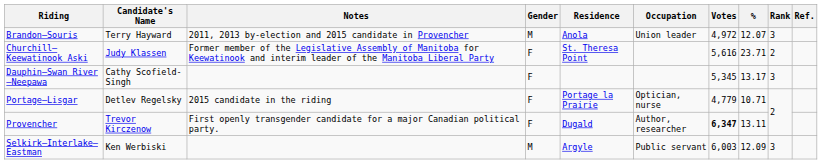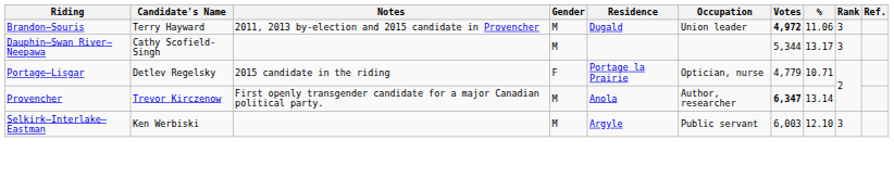 <table class="wikitable sortable">
 <tr>
 <th>Riding</th>
 <th>Candidate's Name</th>
 <th>Notes</th>
 <th>Gender</th>
 <th>Residence</th>
 <th>Occupation</th>
 <th>Votes</th>
 <th>%</th>
 <th>Rank</th>
 <th>Ref.</th>
 </tr>
 <tr>
 <td><a href='#'>Brandon—Souris</a></td>
 <td>Terry Hayward</td>
 <td>2011, 2013 by-election and 2015 candidate in <a href='#'>Provencher</a></td>
 <td>M</td>
-<td><a href='#'>Anola</a></td>
+<td><a href='#'>Dugald</a></td>
 <td>Union leader</td>
-<td>4,972</td>
-<td>12.07</td>
+<td><strong>4,972</strong></td>
+<td>11.06</td>
 <td>3</td>
-<td></td>
-</tr>
-<tr>
-<td><a href='#'>Churchill—Keewatinook Aski</a></td>
-<td><a href='#'>Judy Klassen</a></td>
-<td>Former member of the <a href='#'>Legislative Assembly of Manitoba</a> for <a href='#'>Keewatinook</a> and interim leader of the <a href='#'>Manitoba Liberal Party</a></td>
-<td>F</td>
-<td><a href='#'>St. Theresa Point</a></td>
-<td></td>
-<td>5,616</td>
-<td>23.71</td>
-<td>2</td>
 <td></td>
 </tr>
 <tr>
 <td><a href='#'>Dauphin—Swan River—Neepawa</a></td>
 <td>Cathy Scofield-Singh</td>
 <td></td>
-<td>F</td>
+<td>M</td>
 <td></td>
 <td></td>
-<td>5,345</td>
+<td>5,344</td>
 <td>13.17</td>
 <td>3</td>
 <td></td>
 </tr>
 <tr>
 <td><a href='#'>Portage—Lisgar</a></td>
 <td>Detlev Regelsky</td>
 <td>2015 candidate in the riding</td>
 <td>F</td>
 <td><a href='#'>Portage la Prairie</a></td>
 <td>Optician, nurse</td>
 <td>4,779</td>
 <td>10.71</td>
 <td rowspan="2">2</td>
 <td></td>
 </tr>
 <tr>
 <td><a href='#'>Provencher</a></td>
 <td><a href='#'>Trevor Kirczenow</a></td>
 <td>First openly transgender candidate for a major Canadian political party.</td>
-<td>F</td>
-<td><a href='#'>Dugald</a></td>
+<td>M</td>
+<td><a href='#'>Anola</a></td>
 <td>Author, researcher</td>
 <td><strong>6,347</strong></td>
-<td>13.11</td>
+<td>13.14</td>
 <td></td>
 </tr>
 <tr>
 <td><a href='#'>Selkirk—Interlake—Eastman</a></td>
 <td>Ken Werbiski</td>
 <td></td>
 <td>M</td>
 <td><a href='#'>Argyle</a></td>
 <td>Public servant</td>
 <td>6,003</td>
-<td>12.09</td>
+<td>12.10</td>
 <td>3</td>
 <td></td>
 </tr>
 </table>
